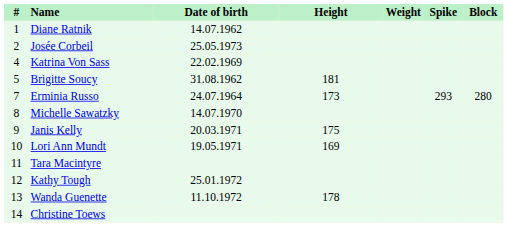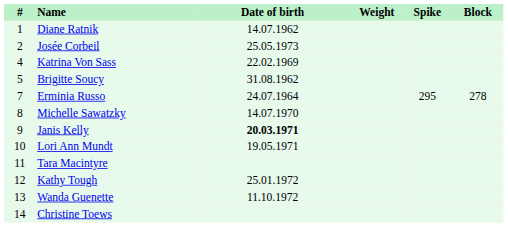 <table border=0 cellpadding=2 cellspacing=0  |- bgcolor=#FFECCE style="text-align:center; font-size:90%;" width=100%>
 <tr bgcolor=#BBF0C9>
 <th width=5%>#</th>
 <th width=25% align=left>Name</th>
 <th width=25%>Date of birth</th>
-<th width=21%>Height</th>
 <th width=8%>Weight</th>
 <th width=8%>Spike</th>
 <th width=8%>Block</th>
 </tr>
 <tr bgcolor=#E7FAEC>
 <td>1</td>
 <td align=left><a href='#'>Diane Ratnik</a></td>
 <td>14.07.1962</td>
 <td></td>
 <td></td>
 <td></td>
-<td></td>
 </tr>
 <tr bgcolor=#E7FAEC>
 <td>2</td>
 <td align=left><a href='#'>Josée Corbeil</a></td>
 <td>25.05.1973</td>
-<td></td>
 <td></td>
 <td></td>
 <td></td>
 </tr>
 <tr bgcolor=#E7FAEC>
 <td>4</td>
 <td align=left><a href='#'>Katrina Von Sass</a></td>
 <td>22.02.1969</td>
 <td></td>
 <td></td>
 <td></td>
-<td></td>
 </tr>
 <tr bgcolor=#E7FAEC>
 <td>5</td>
 <td align=left><a href='#'>Brigitte Soucy</a></td>
 <td>31.08.1962</td>
-<td>181</td>
 <td></td>
 <td></td>
 <td></td>
 </tr>
 <tr bgcolor=#E7FAEC>
 <td>7</td>
 <td align=left><a href='#'>Erminia Russo</a></td>
 <td>24.07.1964</td>
-<td>173</td>
 <td></td>
-<td>293</td>
-<td>280</td>
+<td>295</td>
+<td>278</td>
 </tr>
 <tr bgcolor=#E7FAEC>
 <td>8</td>
 <td align=left><a href='#'>Michelle Sawatzky</a></td>
 <td>14.07.1970</td>
 <td></td>
 <td></td>
 <td></td>
-<td></td>
 </tr>
 <tr bgcolor=#E7FAEC>
 <td>9</td>
 <td align=left><a href='#'>Janis Kelly</a></td>
-<td>20.03.1971</td>
-<td>175</td>
+<td><strong>20.03.1971</strong></td>
 <td></td>
 <td></td>
 <td></td>
 </tr>
 <tr bgcolor=#E7FAEC>
 <td>10</td>
 <td align=left><a href='#'>Lori Ann Mundt</a></td>
 <td>19.05.1971</td>
-<td>169</td>
 <td></td>
 <td></td>
 <td></td>
 </tr>
 <tr bgcolor=#E7FAEC>
 <td>11</td>
 <td align=left><a href='#'>Tara Macintyre</a></td>
-<td></td>
 <td></td>
 <td></td>
 <td></td>
 <td></td>
 </tr>
 <tr bgcolor=#E7FAEC>
 <td>12</td>
 <td align=left><a href='#'>Kathy Tough</a></td>
 <td>25.01.1972</td>
 <td></td>
 <td></td>
 <td></td>
-<td></td>
 </tr>
 <tr bgcolor=#E7FAEC>
 <td>13</td>
 <td align=left><a href='#'>Wanda Guenette</a></td>
 <td>11.10.1972</td>
-<td>178</td>
 <td></td>
 <td></td>
 <td></td>
 </tr>
 <tr bgcolor=#E7FAEC>
 <td>14</td>
 <td align=left><a href='#'>Christine Toews</a></td>
 <td></td>
 <td></td>
 <td></td>
 <td></td>
-<td></td>
 </tr>
 </table>
